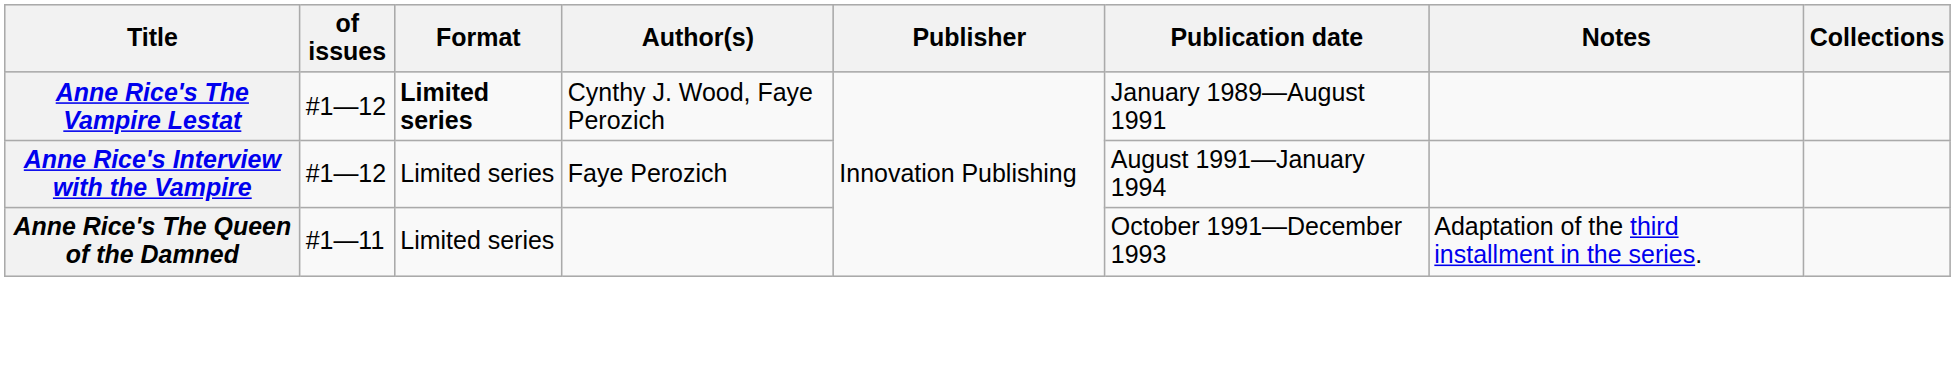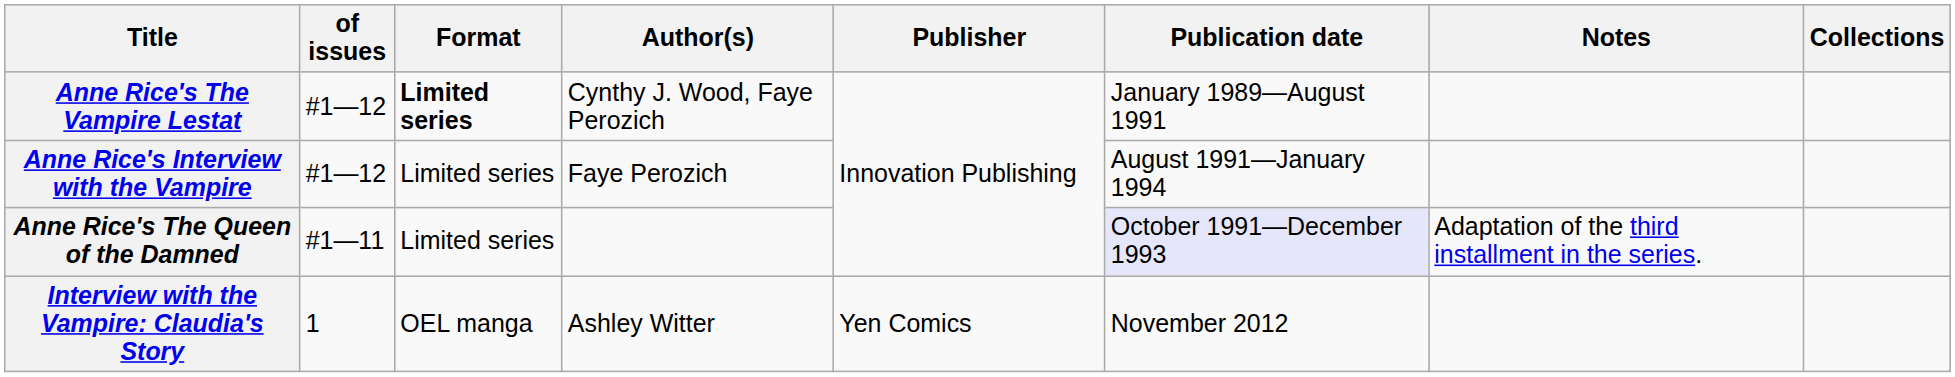 <table class="wikitable">
 <tr>
 <th>Title</th>
 <th style="width:40pt"> of issues</th>
 <th style="width:75pt">Format</th>
 <th style="width:125pt">Author(s)</th>
 <th style="width:125pt">Publisher</th>
 <th style="width:150pt">Publication date</th>
 <th style="width:175pt">Notes</th>
 <th>Collections</th>
 </tr>
 <tr>
 <th><em><a href='#'>Anne Rice's The Vampire Lestat</a></em></th>
 <td>#1—12</td>
 <td><strong>Limited series</strong></td>
 <td>Cynthy J. Wood, Faye Perozich</td>
 <td rowspan="3">Innovation Publishing</td>
 <td>January 1989—August 1991</td>
 <td></td>
 <td></td>
 </tr>
 <tr>
 <th><em><a href='#'>Anne Rice's Interview with the Vampire</a></em></th>
 <td>#1—12</td>
 <td>Limited series</td>
 <td>Faye Perozich</td>
 <td>August 1991—January 1994</td>
 <td></td>
 <td></td>
 </tr>
 <tr>
 <th><em>Anne Rice's The Queen of the Damned</em></th>
 <td>#1—11</td>
 <td>Limited series</td>
 <td></td>
-<td>October 1991—December 1993</td>
+<td style="background: lavender;">October 1991—December 1993</td>
 <td>Adaptation of the <a href='#'>third installment in the series</a>.</td>
 <td></td>
 </tr>
+<tr>
+<th><em><a href='#'>Interview with the Vampire: Claudia's Story</a></em></th>
+<td>1</td>
+<td>OEL manga</td>
+<td>Ashley Witter</td>
+<td>Yen Comics</td>
+<td>November 2012</td>
+<td></td>
+<td></td>
+</tr>
 </table>
